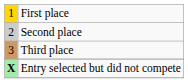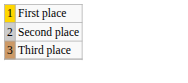 <table class="wikitable">
 <tr>
 <td style="background-color:#FFD700; text-align:center;">1</td>
 <td>First place</td>
 </tr>
 <tr>
 <td style="background-color:#CCC; text-align:center;">2</td>
 <td>Second place</td>
 </tr>
 <tr>
 <td style="background-color:#C96; text-align:center;">3</td>
 <td>Third place</td>
 </tr>
 <tr>
 </tr>
 <tr>
-<td style="background-color:#A4EAA9; text-align:center;"><strong>X</strong></td>
-<td>Entry selected but did not compete</td>
-</tr>
-<tr>
 </tr>
 </table>
